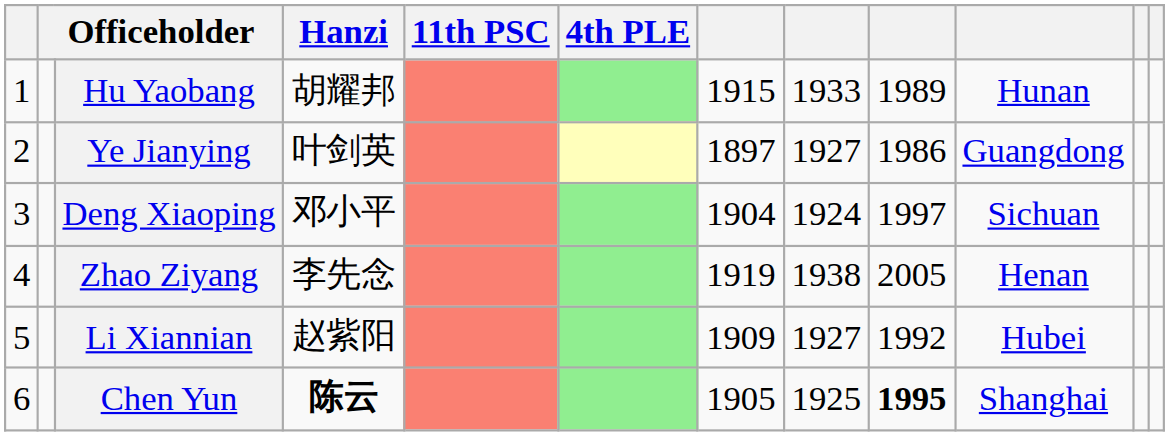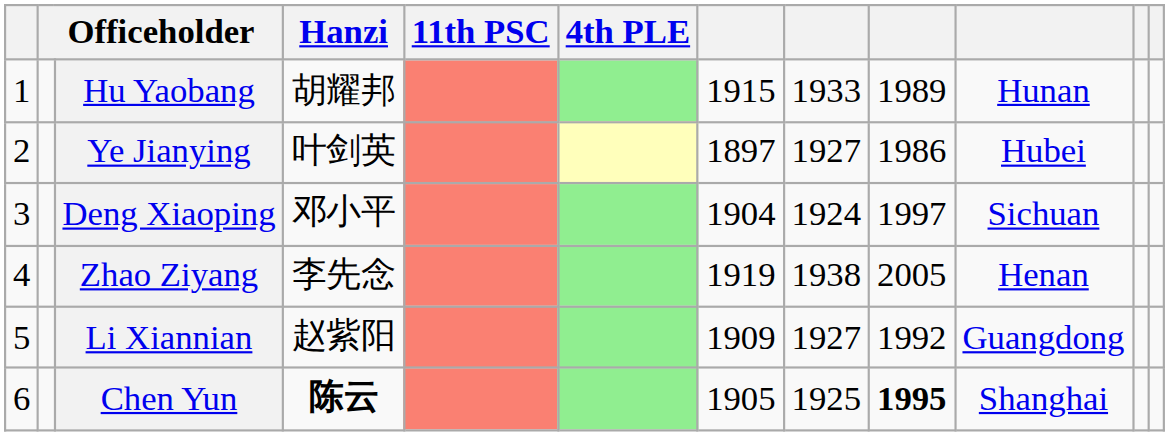 <table class="wikitable sortable" style=text-align:center>
 <tr>
 <th scope=col></th>
 <th scope=col colspan="2">Officeholder</th>
 <th scope=col><a href='#'>Hanzi</a></th>
 <th scope=col><a href='#'>11th PSC</a></th>
 <th scope=col><a href='#'>4th PLE</a></th>
 <th scope=col></th>
 <th scope=col></th>
 <th scope=col></th>
 <th scope=col></th>
 <th scope=col></th>
 <th scope=col class="unsortable"></th>
 </tr>
 <tr>
 <td>1</td>
 <td></td>
 <th align="center" scope="row" style="font-weight:normal;"><a href='#'>Hu Yaobang</a></th>
 <td data-sort-value="151">胡耀邦</td>
 <td bgcolor = Salmon></td>
 <td bgcolor = LightGreen></td>
 <td>1915</td>
 <td>1933</td>
 <td>1989</td>
 <td><a href='#'>Hunan</a></td>
 <td></td>
 <td></td>
 </tr>
 <tr>
 <td>2</td>
 <td></td>
 <th align="center" scope="row" style="font-weight:normal;"><a href='#'>Ye Jianying</a></th>
 <td data-sort-value="37">叶剑英</td>
 <td bgcolor = Salmon></td>
 <td bgcolor = ffffbb></td>
 <td>1897</td>
 <td>1927</td>
 <td>1986</td>
-<td><a href='#'>Guangdong</a></td>
+<td><a href='#'>Hubei</a></td>
 <td></td>
 <td></td>
 </tr>
 <tr>
 <td>3<br></td>
 <td></td>
 <th align="center" scope="row" style="font-weight:normal;"><a href='#'>Deng Xiaoping</a></th>
 <td data-sort-value="32">邓小平</td>
 <td bgcolor = Salmon></td>
 <td bgcolor = LightGreen></td>
 <td>1904</td>
 <td>1924</td>
 <td>1997</td>
 <td><a href='#'>Sichuan</a></td>
 <td></td>
 <td></td>
 </tr>
 <tr>
 <td>4</td>
 <td></td>
 <th align="center" scope="row" style="font-weight:normal;"><a href='#'>Zhao Ziyang</a></th>
 <td data-sort-value="74">李先念</td>
 <td bgcolor = Salmon></td>
 <td bgcolor = LightGreen></td>
 <td>1919</td>
 <td>1938</td>
 <td>2005</td>
 <td><a href='#'>Henan</a></td>
 <td></td>
 <td></td>
 </tr>
 <tr>
 <td>5</td>
 <td></td>
 <th align="center" scope="row" style="font-weight:normal;"><a href='#'>Li Xiannian</a></th>
 <td data-sort-value="144">赵紫阳</td>
 <td bgcolor = Salmon></td>
 <td bgcolor = LightGreen></td>
 <td>1909</td>
 <td>1927</td>
 <td>1992</td>
-<td><a href='#'>Hubei</a></td>
+<td><a href='#'>Guangdong</a></td>
 <td></td>
 <td></td>
 </tr>
 <tr>
 <td>6</td>
 <td></td>
 <th align="center" scope="row" style="font-weight:normal;"><a href='#'>Chen Yun</a></th>
 <td data-sort-value="116"><strong>陈云</strong></td>
 <td bgcolor = Salmon></td>
 <td bgcolor = LightGreen></td>
 <td>1905</td>
 <td>1925</td>
 <td><strong>1995</strong></td>
 <td><a href='#'>Shanghai</a></td>
 <td></td>
 <td></td>
 </tr>
 </table>
